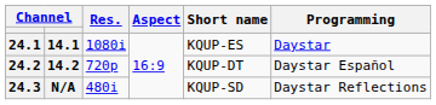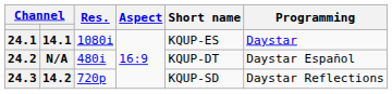 <table class="wikitable">
 <tr>
 <th scope = "col" colspan="2"><a href='#'>Channel</a></th>
 <th scope = "col" rowspan="2"><a href='#'>Res.</a></th>
 <th scope = "col" rowspan="2"><a href='#'>Aspect</a></th>
 <th scope = "col" rowspan="2">Short name</th>
 <th scope = "col" rowspan="2">Programming</th>
 </tr>
 <tr>
 <th scope = "col"></th>
 <th></th>
 </tr>
 <tr>
 <th scope = "row">24.1</th>
 <th>14.1</th>
 <td><a href='#'>1080i</a></td>
 <td rowspan=3><a href='#'>16:9</a></td>
 <td>KQUP-ES</td>
 <td><a href='#'>Daystar</a></td>
 </tr>
 <tr>
 <th scope = "row">24.2</th>
-<th>14.2</th>
-<td><a href='#'>720p</a></td>
+<th>N/A</th>
+<td><a href='#'>480i</a></td>
 <td>KQUP-DT</td>
 <td>Daystar Español</td>
 </tr>
 <tr>
 <th scope = "row">24.3</th>
-<th>N/A</th>
-<td><a href='#'>480i</a></td>
+<th>14.2</th>
+<td><a href='#'>720p</a></td>
 <td>KQUP-SD</td>
 <td>Daystar Reflections</td>
 </tr>
 </table>
